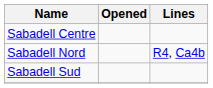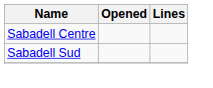 <table class="wikitable sortable">
 <tr>
 <th>Name</th>
 <th>Opened</th>
 <th>Lines</th>
 </tr>
 <tr>
 <td><a href='#'>Sabadell Centre</a></td>
 <td></td>
 <td></td>
 </tr>
 <tr>
-<td><a href='#'>Sabadell Nord</a></td>
-<td></td>
-<td><a href='#'>R4</a>, <a href='#'>Ca4b</a></td>
-</tr>
-<tr>
 <td><a href='#'>Sabadell Sud</a></td>
 <td></td>
 <td></td>
 </tr>
 <tr>
 </tr>
 </table>
